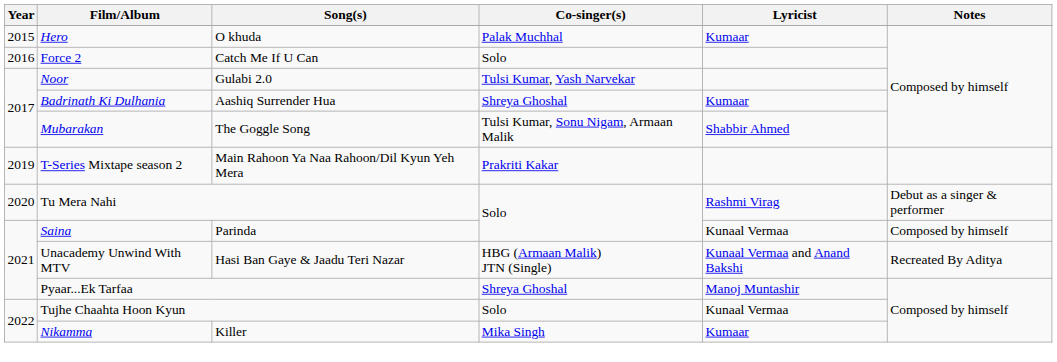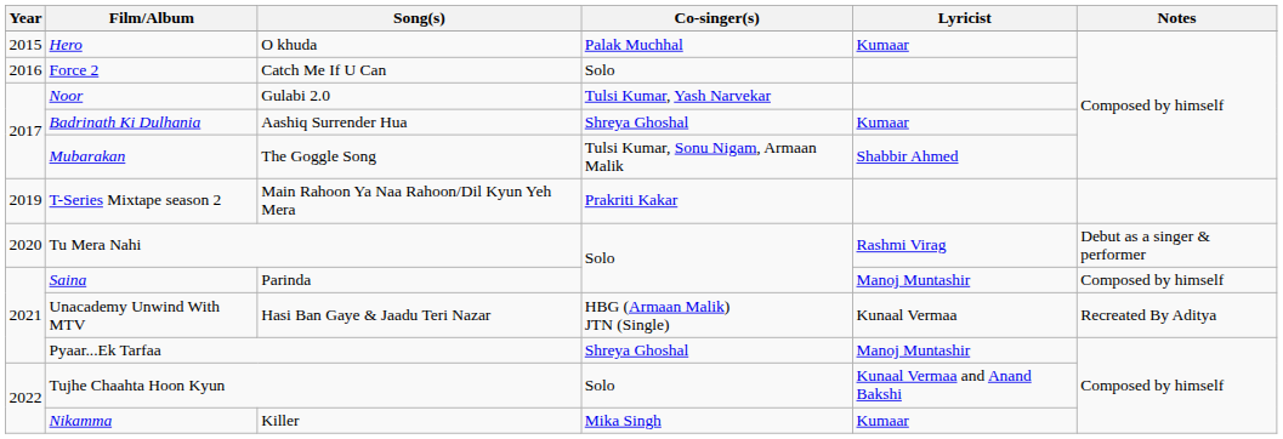 <table class="wikitable sortable">
 <tr>
 <th>Year</th>
 <th>Film/Album</th>
 <th>Song(s)</th>
 <th>Co-singer(s)</th>
 <th>Lyricist</th>
 <th>Notes</th>
 </tr>
 <tr>
 </tr>
 <tr>
 <td>2015</td>
 <td><em><a href='#'>Hero</a></em></td>
 <td>O khuda</td>
 <td><a href='#'>Palak Muchhal</a></td>
 <td><a href='#'>Kumaar</a></td>
 <td rowspan="5">Composed by himself</td>
 </tr>
 <tr>
 <td>2016</td>
 <td><a href='#'>Force 2</a></td>
 <td>Catch Me If U Can</td>
 <td>Solo</td>
 <td></td>
 </tr>
 <tr>
 <td rowspan="3">2017</td>
 <td><em><a href='#'>Noor</a></em></td>
 <td>Gulabi 2.0</td>
 <td><a href='#'>Tulsi Kumar</a>, <a href='#'>Yash Narvekar</a></td>
 <td></td>
 </tr>
 <tr>
 <td><em><a href='#'>Badrinath Ki Dulhania</a></em></td>
 <td>Aashiq Surrender Hua</td>
 <td><a href='#'>Shreya Ghoshal</a></td>
 <td><a href='#'>Kumaar</a></td>
 </tr>
 <tr>
 <td><em><a href='#'>Mubarakan</a></em></td>
 <td>The Goggle Song</td>
 <td>Tulsi Kumar, <a href='#'>Sonu Nigam</a>, Armaan Malik</td>
 <td><a href='#'>Shabbir Ahmed</a></td>
 </tr>
 <tr>
 <td>2019</td>
 <td><a href='#'>T-Series</a> Mixtape season 2</td>
 <td>Main Rahoon Ya Naa Rahoon/Dil Kyun Yeh Mera</td>
 <td><a href='#'>Prakriti Kakar</a></td>
 <td></td>
 <td></td>
 </tr>
 <tr>
 <td>2020</td>
 <td colspan=2>Tu Mera Nahi</td>
 <td rowspan=2>Solo</td>
 <td><a href='#'>Rashmi Virag</a></td>
 <td>Debut as a singer & performer</td>
 </tr>
 <tr>
 <td rowspan="3">2021</td>
 <td><em><a href='#'>Saina</a></em></td>
 <td>Parinda</td>
-<td>Kunaal Vermaa</td>
+<td><a href='#'>Manoj Muntashir</a></td>
 <td>Composed by himself</td>
 </tr>
 <tr>
 <td>Unacademy Unwind With MTV</td>
 <td>Hasi Ban Gaye & Jaadu Teri Nazar</td>
 <td>HBG (<a href='#'>Armaan Malik</a>)<br>JTN (Single)</td>
-<td><a href='#'>Kunaal Vermaa</a> and <a href='#'>Anand Bakshi</a></td>
+<td>Kunaal Vermaa</td>
 <td>Recreated By Aditya</td>
 </tr>
 <tr>
 <td colspan=2>Pyaar...Ek Tarfaa</td>
 <td><a href='#'>Shreya Ghoshal</a></td>
 <td><a href='#'>Manoj Muntashir</a></td>
 <td rowspan=3>Composed by himself</td>
 </tr>
 <tr>
 <td rowspan="2">2022</td>
 <td colspan="2">Tujhe Chaahta Hoon Kyun</td>
 <td>Solo</td>
-<td>Kunaal Vermaa</td>
+<td><a href='#'>Kunaal Vermaa</a> and <a href='#'>Anand Bakshi</a></td>
 </tr>
 <tr>
 <td><em><a href='#'>Nikamma</a></em></td>
 <td>Killer</td>
 <td><a href='#'>Mika Singh</a></td>
 <td><a href='#'>Kumaar</a></td>
 </tr>
 </table>
